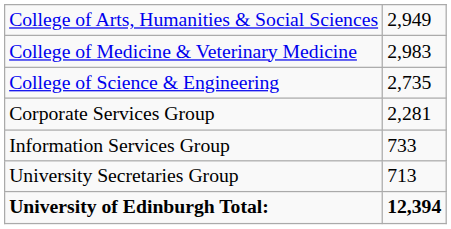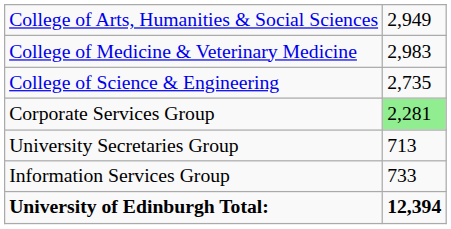 <table class="wikitable">
 <tr>
 <td><a href='#'>College of Arts, Humanities & Social Sciences</a></td>
 <td><div>2,949</div></td>
 </tr>
 <tr>
 <td><a href='#'>College of Medicine & Veterinary Medicine</a></td>
 <td><div>2,983</div></td>
 </tr>
 <tr>
 <td><a href='#'>College of Science & Engineering</a></td>
 <td><div>2,735</div></td>
 </tr>
 <tr>
 <td>Corporate Services Group</td>
-<td><div>2,281</div></td>
+<td style="background: lightgreen;"><div>2,281</div></td>
+</tr>
+<tr>
+<td>University Secretaries Group</td>
+<td><div>713</div></td>
 </tr>
 <tr>
 <td>Information Services Group</td>
 <td><div>733</div></td>
 </tr>
 <tr>
-<td>University Secretaries Group</td>
-<td><div>713</div></td>
-</tr>
-<tr>
 <td><strong>University of Edinburgh Total:</strong></td>
 <td><div><strong>12,394</strong></div></td>
 </tr>
 </table>
